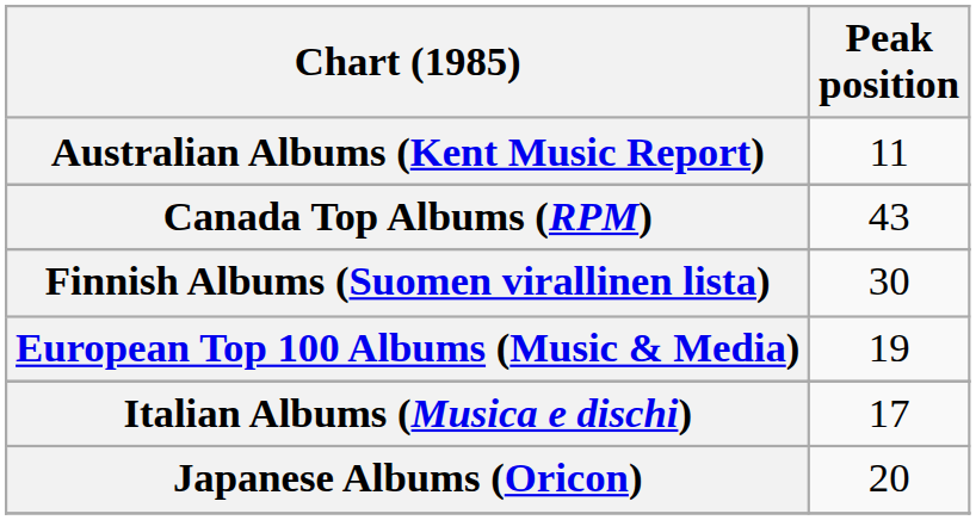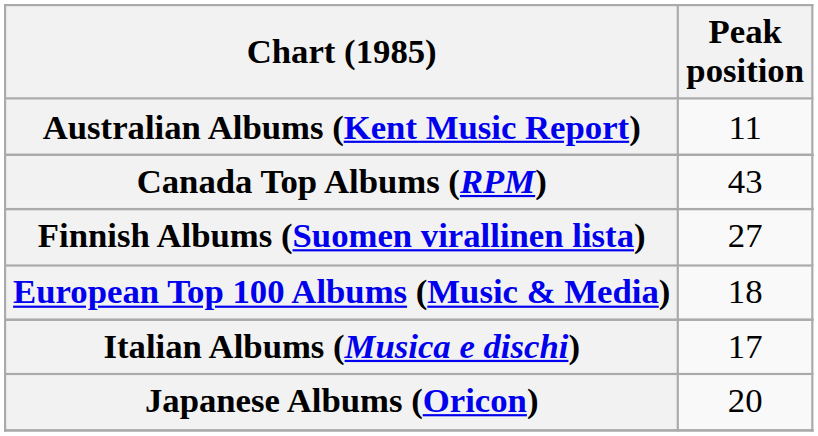 <table class="wikitable sortable plainrowheaders">
 <tr>
 <th scope="col">Chart (1985)</th>
 <th scope="col">Peak<br>position</th>
 </tr>
 <tr>
 <th scope="row">Australian Albums (<a href='#'>Kent Music Report</a>)</th>
 <td align="center">11</td>
 </tr>
 <tr>
 </tr>
 <tr>
 <th scope="row">Canada Top Albums (<em><a href='#'>RPM</a></em>)</th>
 <td align="center">43</td>
 </tr>
 <tr>
 </tr>
 <tr>
 <th scope="row">Finnish Albums (<a href='#'>Suomen virallinen lista</a>)</th>
-<td align="center">30</td>
+<td align="center">27</td>
 </tr>
 <tr>
 <th scope="row"><a href='#'>European Top 100 Albums</a> (<a href='#'>Music & Media</a>)</th>
-<td align="center">19</td>
+<td align="center">18</td>
 </tr>
 <tr>
 </tr>
 <tr>
 <th scope="row">Italian Albums (<em><a href='#'>Musica e dischi</a></em>)</th>
 <td align="center">17</td>
 </tr>
 <tr>
 <th scope="row">Japanese Albums (<a href='#'>Oricon</a>)</th>
 <td align="center">20</td>
 </tr>
 <tr>
 </tr>
 <tr>
 </tr>
 <tr>
 </tr>
 <tr>
 </tr>
 <tr>
 </tr>
 <tr>
 </tr>
 </table>
